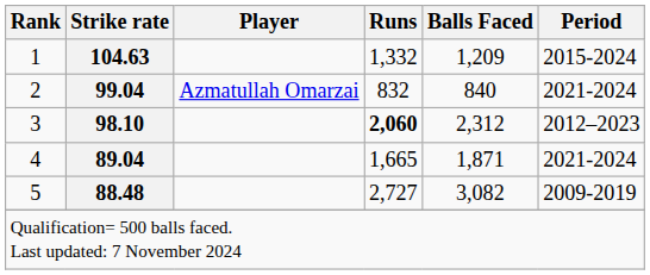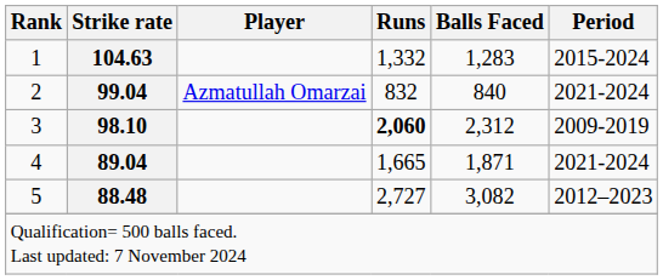 <table class="wikitable plainrowheaders sortable">
 <tr>
 <th scope=col>Rank</th>
 <th scope=col>Strike rate</th>
 <th scope=col>Player</th>
 <th scope=col>Runs</th>
 <th scope=col>Balls Faced</th>
 <th scope=col>Period</th>
 </tr>
 <tr>
 <td align=center>1</td>
 <th>104.63</th>
 <td></td>
 <td align=center>1,332</td>
-<td align=center>1,209</td>
+<td align=center>1,283</td>
 <td>2015-2024</td>
 </tr>
 <tr>
 <td align="center">2</td>
 <th>99.04</th>
 <td><a href='#'>Azmatullah Omarzai</a></td>
 <td align="center">832</td>
 <td align="center">840</td>
 <td>2021-2024</td>
 </tr>
 <tr>
 <td align="center">3</td>
 <th>98.10</th>
 <td></td>
 <td align="center"><strong>2,060</strong></td>
 <td align="center">2,312</td>
-<td>2012–2023</td>
+<td>2009-2019</td>
 </tr>
 <tr>
 <td align="center">4</td>
 <th>89.04</th>
 <td></td>
 <td align="center">1,665</td>
 <td align="center">1,871</td>
 <td>2021-2024</td>
 </tr>
 <tr>
 <td align="center">5</td>
 <th>88.48</th>
 <td></td>
 <td align="center">2,727</td>
 <td align="center">3,082</td>
-<td>2009-2019</td>
+<td>2012–2023</td>
 </tr>
 <tr>
 </tr>
 <tr class=sortbottom>
 <td colspan=6><small>Qualification= 500 balls faced.<br>Last updated: 7 November 2024</small></td>
 </tr>
 </table>
